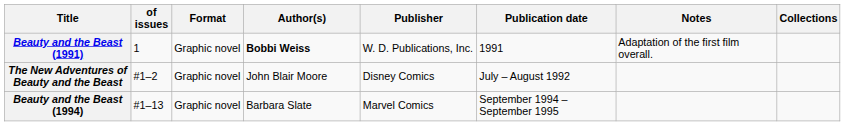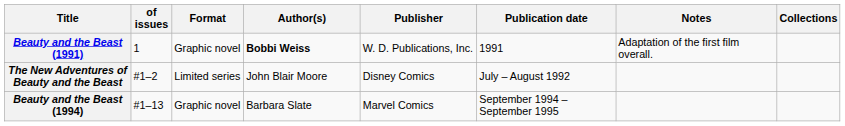 <table class="wikitable">
 <tr>
 <th>Title</th>
 <th style="width:40pt"> of issues</th>
 <th style="width:75pt">Format</th>
 <th style="width:125pt">Author(s)</th>
 <th style="width:125pt">Publisher</th>
 <th style="width:150pt">Publication date</th>
 <th style="width:175pt">Notes</th>
 <th>Collections</th>
 </tr>
 <tr>
 <th><a href='#'><em>Beauty and the Beast</em> (1991)</a></th>
 <td>1</td>
 <td>Graphic novel</td>
 <td><strong>Bobbi Weiss</strong></td>
 <td>W. D. Publications, Inc.</td>
 <td>1991</td>
 <td>Adaptation of the first film overall.</td>
 <td></td>
 </tr>
 <tr>
 <th><em>The New Adventures of Beauty and the Beast</em></th>
 <td>#1–2</td>
-<td>Graphic novel</td>
+<td>Limited series</td>
 <td>John Blair Moore</td>
 <td>Disney Comics</td>
 <td>July – August 1992</td>
 <td></td>
 <td></td>
 </tr>
 <tr>
 <th><em>Beauty and the Beast</em> (1994)</th>
 <td>#1–13</td>
 <td>Graphic novel</td>
 <td>Barbara Slate</td>
 <td>Marvel Comics</td>
 <td>September 1994 – September 1995</td>
 <td></td>
 <td></td>
 </tr>
 </table>
